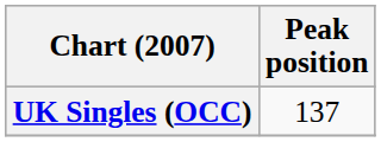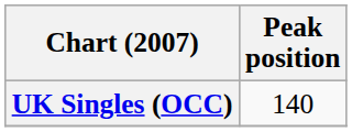 <table class="wikitable sortable plainrowheaders" style="text-align:center">
 <tr>
 <th align="left">Chart (2007)</th>
 <th align="center">Peak<br>position</th>
 </tr>
 <tr>
 <th scope="row"><a href='#'>UK Singles</a> (<a href='#'>OCC</a>)</th>
-<td align="center">137</td>
+<td align="center">140</td>
 </tr>
 <tr>
 </tr>
 </table>
